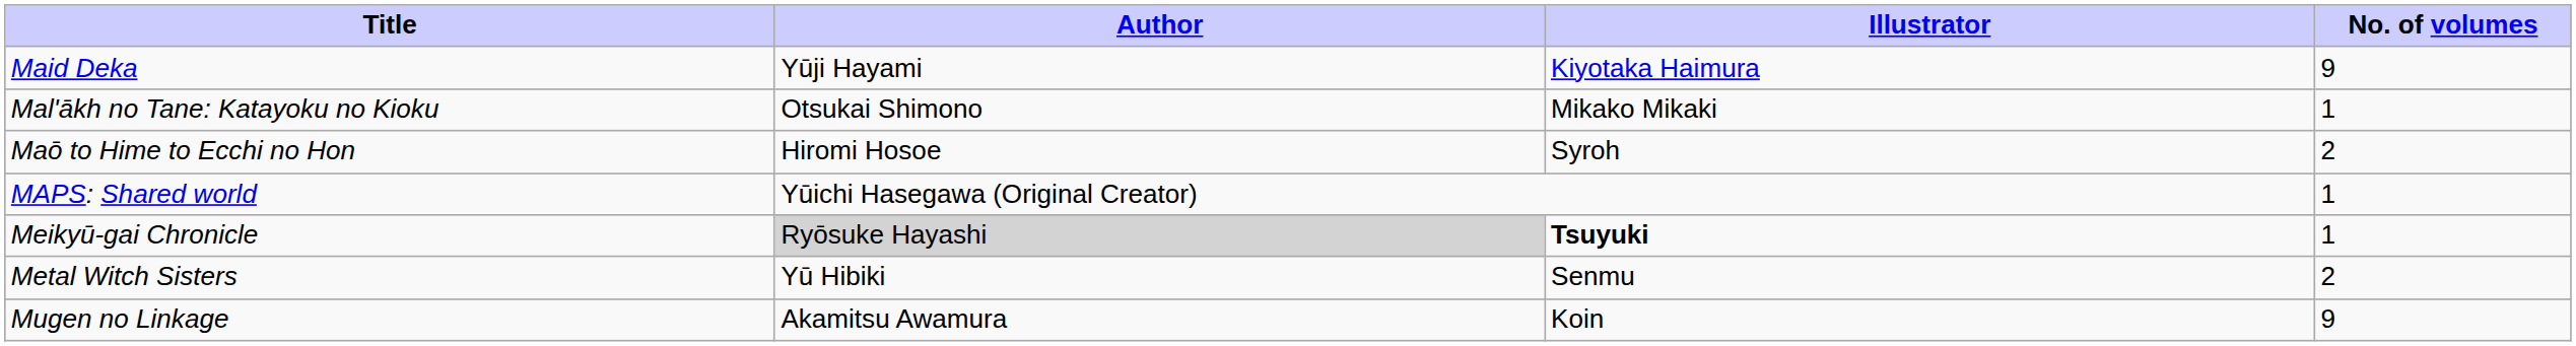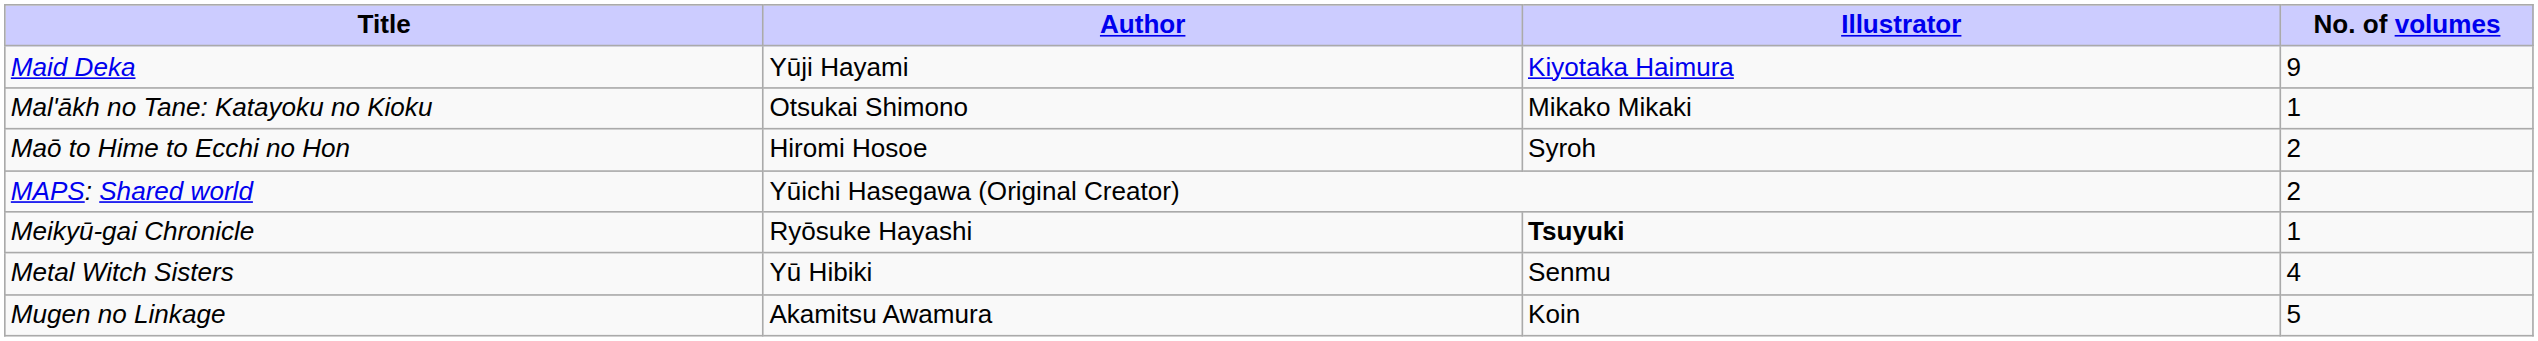 <table class="wikitable" style="width: 98%;">
 <tr>
 <th width=30% style="background:#ccf;">Title</th>
 <th width=30% style="background:#ccf;"><a href='#'>Author</a></th>
 <th width=30% style="background:#ccf;"><a href='#'>Illustrator</a></th>
 <th width=10% style="background:#ccf;">No. of <a href='#'>volumes</a></th>
 </tr>
 <tr>
 <td><em><a href='#'>Maid Deka</a></em></td>
 <td>Yūji Hayami</td>
 <td><a href='#'>Kiyotaka Haimura</a></td>
 <td>9</td>
 </tr>
 <tr>
 <td><em>Mal'ākh no Tane: Katayoku no Kioku</em></td>
 <td>Otsukai Shimono</td>
 <td>Mikako Mikaki</td>
 <td>1</td>
 </tr>
 <tr>
 <td><em>Maō to Hime to Ecchi no Hon</em></td>
 <td>Hiromi Hosoe</td>
 <td>Syroh</td>
 <td>2</td>
 </tr>
 <tr>
 <td><em><a href='#'>MAPS</a>: <a href='#'>Shared world</a></em></td>
 <td colspan="2">Yūichi Hasegawa (Original Creator)</td>
-<td>1</td>
+<td>2</td>
 </tr>
 <tr>
 <td><em>Meikyū-gai Chronicle</em></td>
-<td style="background: lightgrey;">Ryōsuke Hayashi</td>
+<td>Ryōsuke Hayashi</td>
 <td><strong>Tsuyuki</strong></td>
 <td>1</td>
 </tr>
 <tr>
 <td><em>Metal Witch Sisters</em></td>
 <td>Yū Hibiki</td>
 <td>Senmu</td>
-<td>2</td>
+<td>4</td>
 </tr>
 <tr>
 <td><em>Mugen no Linkage</em></td>
 <td>Akamitsu Awamura</td>
 <td>Koin</td>
-<td>9</td>
+<td>5</td>
 </tr>
 </table>
